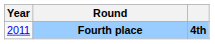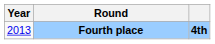 <table class="wikitable" style="text-align: center; font-size:90%">
 <tr>
 <th>Year</th>
 <th style="width:200px">Round</th>
 <th></th>
 </tr>
 <tr>
-<td><a href='#'>2011</a></td>
+<td><a href='#'>2013</a></td>
 <td bgcolor="9acdff"><strong>Fourth place</strong></td>
 <td bgcolor="9acdff"><strong>4th</strong></td>
 </tr>
 </table>
